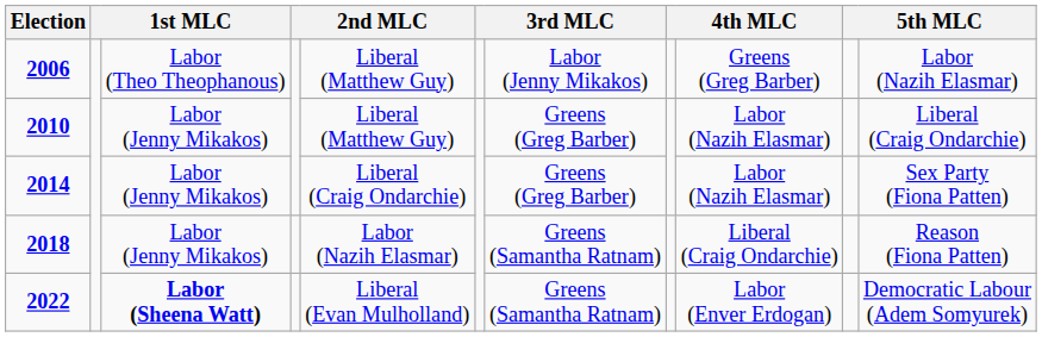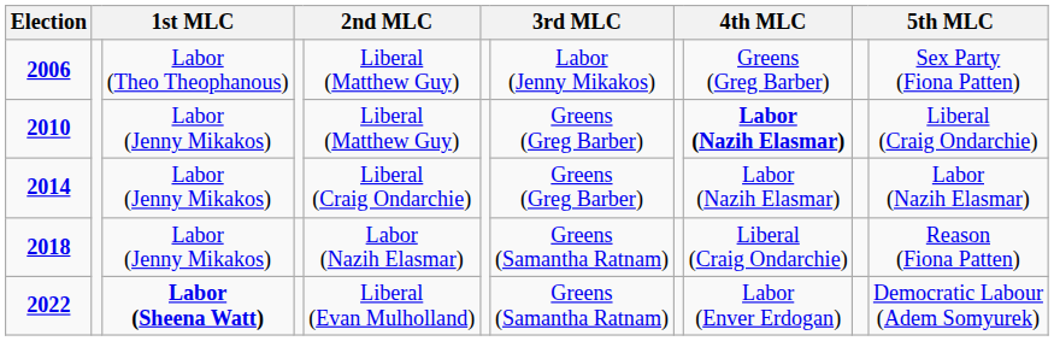 <table class=wikitable style=text-align:center>
 <tr>
 <th>Election</th>
 <th colspan=2>1st MLC</th>
 <th colspan=2>2nd MLC</th>
 <th colspan=2>3rd MLC</th>
 <th colspan=2>4th MLC</th>
 <th colspan=2>5th MLC</th>
 </tr>
 <tr>
 <td><strong><a href='#'>2006</a></strong></td>
 <td rowspan=5 ></td>
 <td><a href='#'>Labor</a><br>(<a href='#'>Theo Theophanous</a>)</td>
 <td rowspan=3 ></td>
 <td><a href='#'>Liberal</a><br>(<a href='#'>Matthew Guy</a>)</td>
 <td></td>
 <td><a href='#'>Labor</a><br>(<a href='#'>Jenny Mikakos</a>)</td>
 <td></td>
 <td><a href='#'>Greens</a><br>(<a href='#'>Greg Barber</a>)</td>
 <td></td>
-<td><a href='#'>Labor</a><br>(<a href='#'>Nazih Elasmar</a>)</td>
+<td><a href='#'>Sex Party</a><br>(<a href='#'>Fiona Patten</a>)</td>
 </tr>
 <tr>
 <td><strong><a href='#'>2010</a></strong></td>
 <td><a href='#'>Labor</a><br>(<a href='#'>Jenny Mikakos</a>)</td>
 <td><a href='#'>Liberal</a><br>(<a href='#'>Matthew Guy</a>)</td>
 <td rowspan=4 ></td>
 <td><a href='#'>Greens</a><br>(<a href='#'>Greg Barber</a>)</td>
 <td rowspan=2 ></td>
-<td><a href='#'>Labor</a><br>(<a href='#'>Nazih Elasmar</a>)</td>
+<td><strong><a href='#'>Labor</a><br>(<a href='#'>Nazih Elasmar</a>)</strong></td>
 <td></td>
 <td><a href='#'>Liberal</a><br>(<a href='#'>Craig Ondarchie</a>)</td>
 </tr>
 <tr>
 <td><strong><a href='#'>2014</a></strong></td>
 <td><a href='#'>Labor</a><br>(<a href='#'>Jenny Mikakos</a>)</td>
 <td><a href='#'>Liberal</a><br>(<a href='#'>Craig Ondarchie</a>)</td>
 <td><a href='#'>Greens</a><br>(<a href='#'>Greg Barber</a>)</td>
 <td><a href='#'>Labor</a><br>(<a href='#'>Nazih Elasmar</a>)</td>
 <td> </td>
-<td><a href='#'>Sex Party</a><br>(<a href='#'>Fiona Patten</a>)</td>
+<td><a href='#'>Labor</a><br>(<a href='#'>Nazih Elasmar</a>)</td>
 </tr>
 <tr>
 <td><strong><a href='#'>2018</a></strong></td>
 <td><a href='#'>Labor</a><br>(<a href='#'>Jenny Mikakos</a>)</td>
 <td></td>
 <td><a href='#'>Labor</a><br>(<a href='#'>Nazih Elasmar</a>)</td>
 <td><a href='#'>Greens</a><br>(<a href='#'>Samantha Ratnam</a>)</td>
 <td></td>
 <td><a href='#'>Liberal</a><br>(<a href='#'>Craig Ondarchie</a>)</td>
 <td></td>
 <td><a href='#'>Reason</a><br>(<a href='#'>Fiona Patten</a>)</td>
 </tr>
 <tr>
 <td><strong><a href='#'>2022</a></strong></td>
 <td><strong><a href='#'>Labor</a><br>(<a href='#'>Sheena Watt</a>)</strong></td>
 <td></td>
 <td><a href='#'>Liberal</a><br>(<a href='#'>Evan Mulholland</a>)</td>
 <td><a href='#'>Greens</a><br>(<a href='#'>Samantha Ratnam</a>)</td>
 <td></td>
 <td><a href='#'>Labor</a><br>(<a href='#'>Enver Erdogan</a>)</td>
 <td></td>
 <td><a href='#'>Democratic Labour</a><br>(<a href='#'>Adem Somyurek</a>)</td>
 </tr>
 </table>
